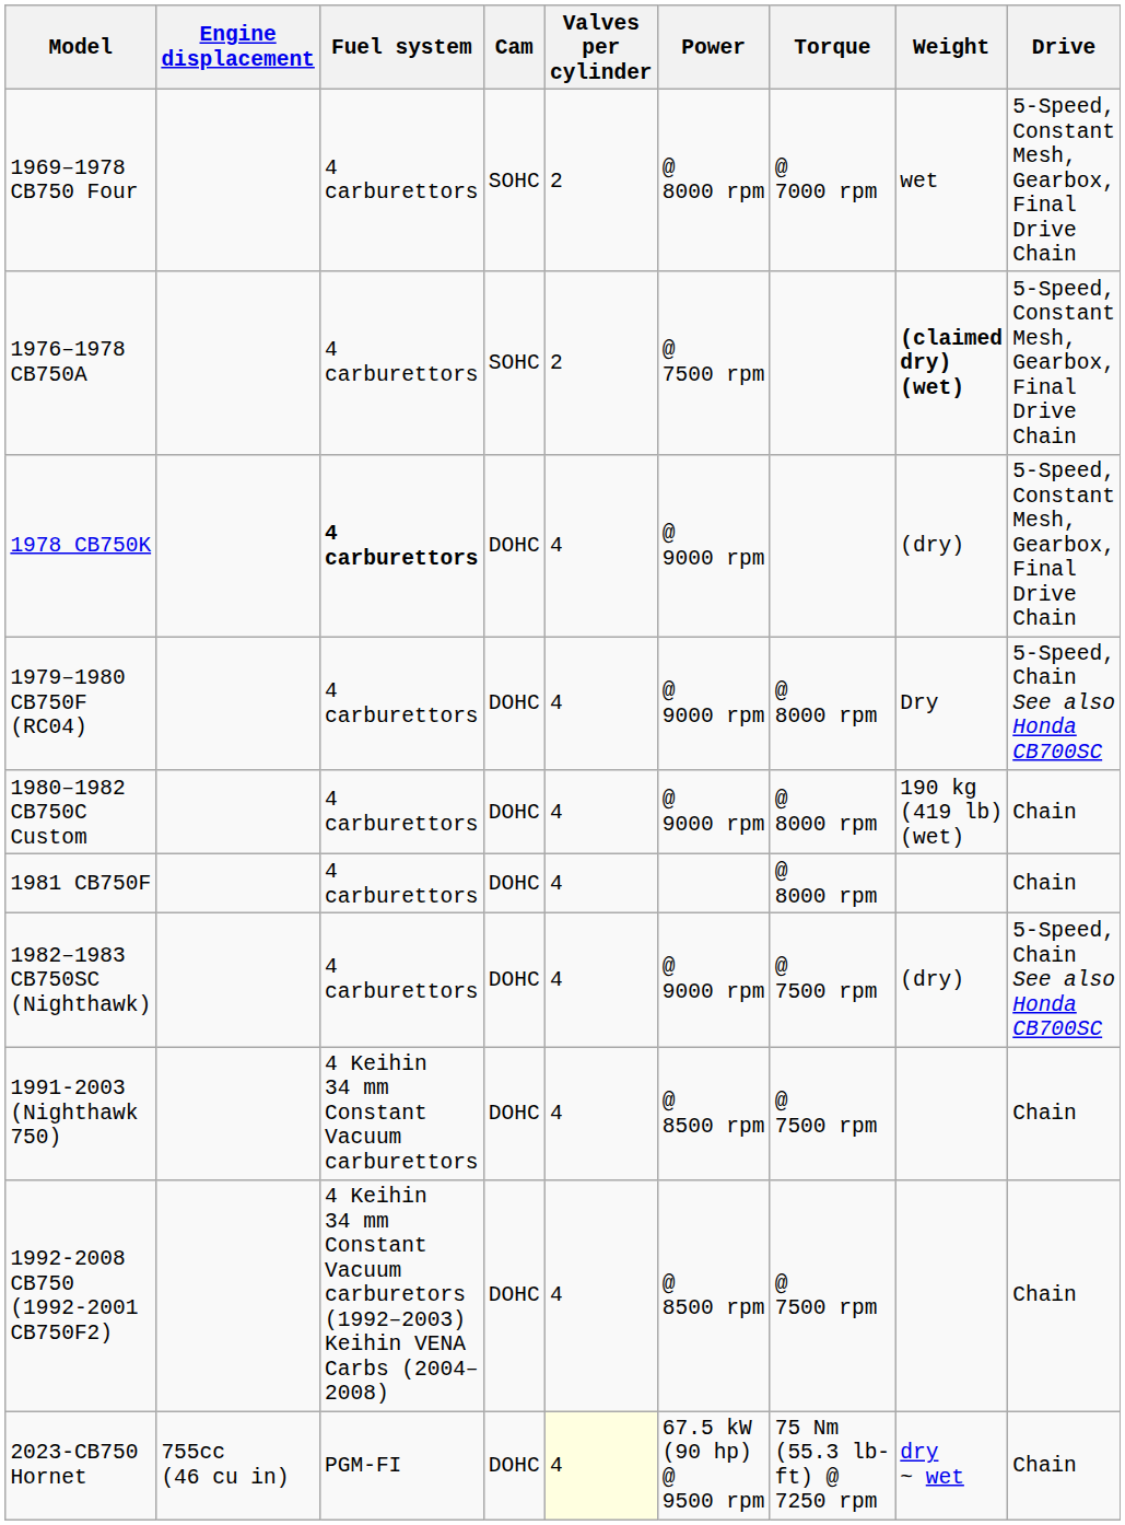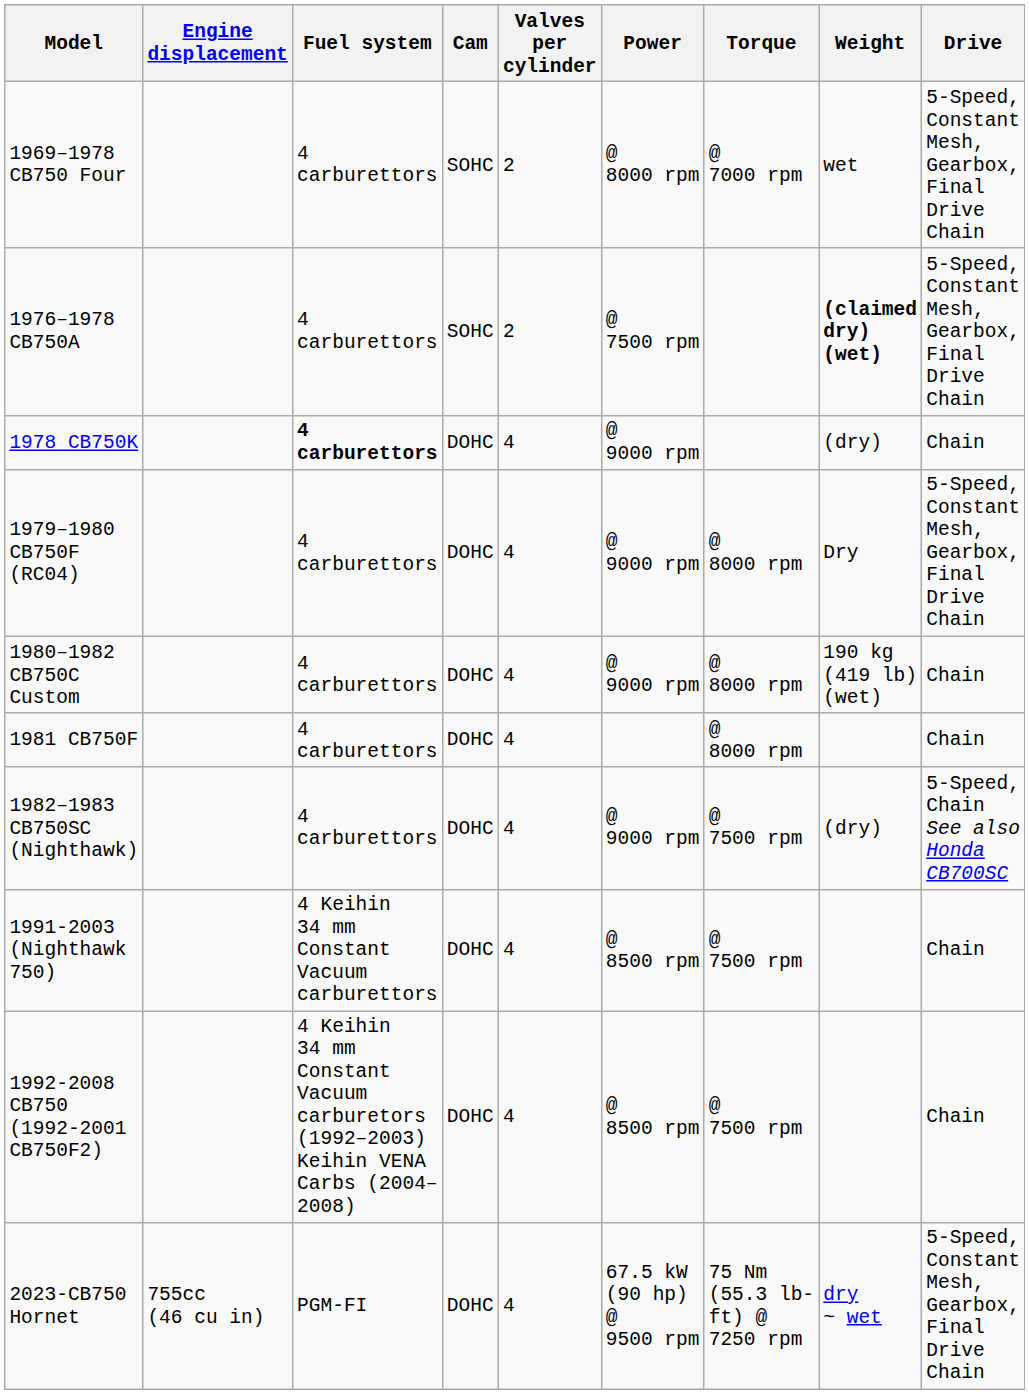 <table class="wikitable">
 <tr>
 <th>Model</th>
 <th><a href='#'>Engine displacement</a></th>
 <th>Fuel system</th>
 <th>Cam</th>
 <th>Valves per cylinder</th>
 <th>Power</th>
 <th>Torque</th>
 <th>Weight</th>
 <th>Drive</th>
 </tr>
 <tr>
 <td>1969–1978 CB750 Four</td>
 <td></td>
 <td>4 carburettors</td>
 <td>SOHC</td>
 <td>2</td>
 <td> @ 8000 rpm</td>
 <td> @ 7000 rpm</td>
 <td> wet</td>
 <td>5-Speed, Constant Mesh, Gearbox, Final Drive Chain</td>
 </tr>
 <tr>
 <td>1976–1978 CB750A</td>
 <td></td>
 <td>4 carburettors</td>
 <td>SOHC</td>
 <td>2</td>
 <td> @ 7500 rpm</td>
 <td></td>
 <td><strong> (claimed dry)<br> (wet)</strong></td>
 <td>5-Speed, Constant Mesh, Gearbox, Final Drive Chain</td>
 </tr>
 <tr>
 <td><a href='#'>1978 CB750K</a></td>
 <td></td>
 <td><strong>4 carburettors</strong></td>
 <td>DOHC</td>
 <td>4</td>
 <td> @ 9000 rpm</td>
 <td></td>
 <td> (dry)</td>
-<td>5-Speed, Constant Mesh, Gearbox, Final Drive Chain</td>
+<td>Chain</td>
 </tr>
 <tr>
 <td>1979–1980 CB750F (RC04)</td>
 <td></td>
 <td>4 carburettors</td>
 <td>DOHC</td>
 <td>4</td>
 <td> @ 9000 rpm</td>
 <td> @ 8000 rpm</td>
 <td> Dry</td>
-<td>5-Speed, Chain <em>See also <a href='#'>Honda CB700SC</a></em></td>
+<td>5-Speed, Constant Mesh, Gearbox, Final Drive Chain</td>
 </tr>
 <tr>
 <td>1980–1982 CB750C Custom</td>
 <td></td>
 <td>4 carburettors</td>
 <td>DOHC</td>
 <td>4</td>
 <td> @ 9000 rpm</td>
 <td> @ 8000 rpm</td>
 <td>190 kg (419 lb)<br>(wet)</td>
 <td>Chain</td>
 </tr>
 <tr>
 <td>1981 CB750F</td>
 <td></td>
 <td>4 carburettors</td>
 <td>DOHC</td>
 <td>4</td>
 <td></td>
 <td> @ 8000 rpm</td>
 <td></td>
 <td>Chain</td>
 </tr>
 <tr>
 <td>1982–1983 CB750SC (Nighthawk)</td>
 <td></td>
 <td>4 carburettors</td>
 <td>DOHC</td>
 <td>4</td>
 <td> @ 9000 rpm</td>
 <td> @ 7500 rpm</td>
 <td> (dry)</td>
 <td>5-Speed, Chain <em>See also <a href='#'>Honda CB700SC</a></em></td>
 </tr>
 <tr>
 <td>1991-2003<br>(Nighthawk 750)</td>
 <td></td>
 <td>4 Keihin 34 mm Constant Vacuum carburettors</td>
 <td>DOHC</td>
 <td>4</td>
 <td> @ 8500 rpm</td>
 <td> @ 7500 rpm</td>
 <td></td>
 <td>Chain</td>
 </tr>
 <tr>
 <td>1992-2008 CB750 (1992-2001 CB750F2)</td>
 <td></td>
 <td>4 Keihin 34 mm Constant Vacuum carburetors (1992–2003)<br>Keihin VENA Carbs (2004–2008)</td>
 <td>DOHC</td>
 <td>4</td>
 <td> @ 8500 rpm</td>
 <td> @ 7500 rpm</td>
 <td></td>
 <td>Chain</td>
 </tr>
 <tr>
 <td>2023-CB750 Hornet</td>
 <td>755cc<br>(46 cu in)</td>
 <td>PGM-FI</td>
 <td>DOHC</td>
-<td style="background: lightyellow;">4</td>
+<td>4</td>
 <td>67.5 kW (90 hp) @<br>9500 rpm</td>
 <td>75 Nm (55.3 lb-ft) @<br>7250 rpm</td>
 <td> <a href='#'>dry</a><br> ~ <a href='#'>wet</a></td>
-<td>Chain</td>
+<td>5-Speed, Constant Mesh, Gearbox, Final Drive Chain</td>
 </tr>
 </table>
